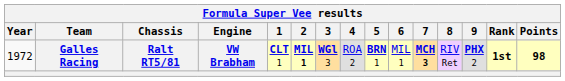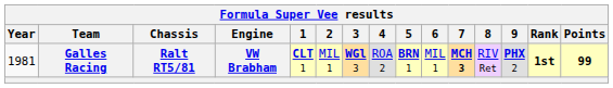 <table class="wikitable" style="text-align:center; font-size:90%">
 <tr>
 <th colspan=45><a href='#'>Formula Super Vee</a> results</th>
 </tr>
 <tr>
 <th>Year</th>
 <th>Team</th>
 <th>Chassis</th>
 <th>Engine</th>
 <th>1</th>
 <th>2</th>
 <th>3</th>
 <th>4</th>
 <th>5</th>
 <th>6</th>
 <th>7</th>
 <th>8</th>
 <th>9</th>
 <th>Rank</th>
 <th>Points</th>
 </tr>
 <tr>
-<td>1972</td>
+<td>1981</td>
 <th><a href='#'>Galles Racing</a></th>
 <th><a href='#'>Ralt RT5/81</a></th>
 <th><a href='#'>VW</a> <a href='#'>Brabham</a></th>
 <td style="background:#FFFFBF;"><strong><a href='#'>CLT</a></strong><br><small>1</small></td>
-<td style="background:#FFFFBF;"><strong><a href='#'>MIL</a><br><small>1</small></strong></td>
+<td style="background:#FFFFBF;"><a href='#'>MIL</a><br><small>1</small></td>
 <td style="background:#FFDF9F;"><strong><a href='#'>WGl</a></strong><br><small>3</small></td>
 <td style="background:#DFDFDF;"><a href='#'>ROA</a><br><small>2</small></td>
 <td style="background:#FFFFBF;"><strong><a href='#'>BRN</a></strong><br><small>1</small></td>
 <td style="background:#FFFFBF;"><a href='#'>MIL</a><br><small>1</small></td>
 <td style="background:#FFDF9F;"><strong><a href='#'>MCH</a><br><small>3</small></strong></td>
 <td style="background:#EFCFFF;"><a href='#'>RIV</a><br><small>Ret</small></td>
 <td style="background:#DFDFDF;"><strong><a href='#'>PHX</a></strong><br><small>2</small></td>
 <td style="background:#FFFFBF;"><strong>1st</strong></td>
-<td style="background:#FFFFBF;"><strong>98</strong></td>
+<td style="background:#FFFFBF;"><strong>99</strong></td>
 </tr>
 <tr>
 <th colspan="15"></th>
 </tr>
 </table>
